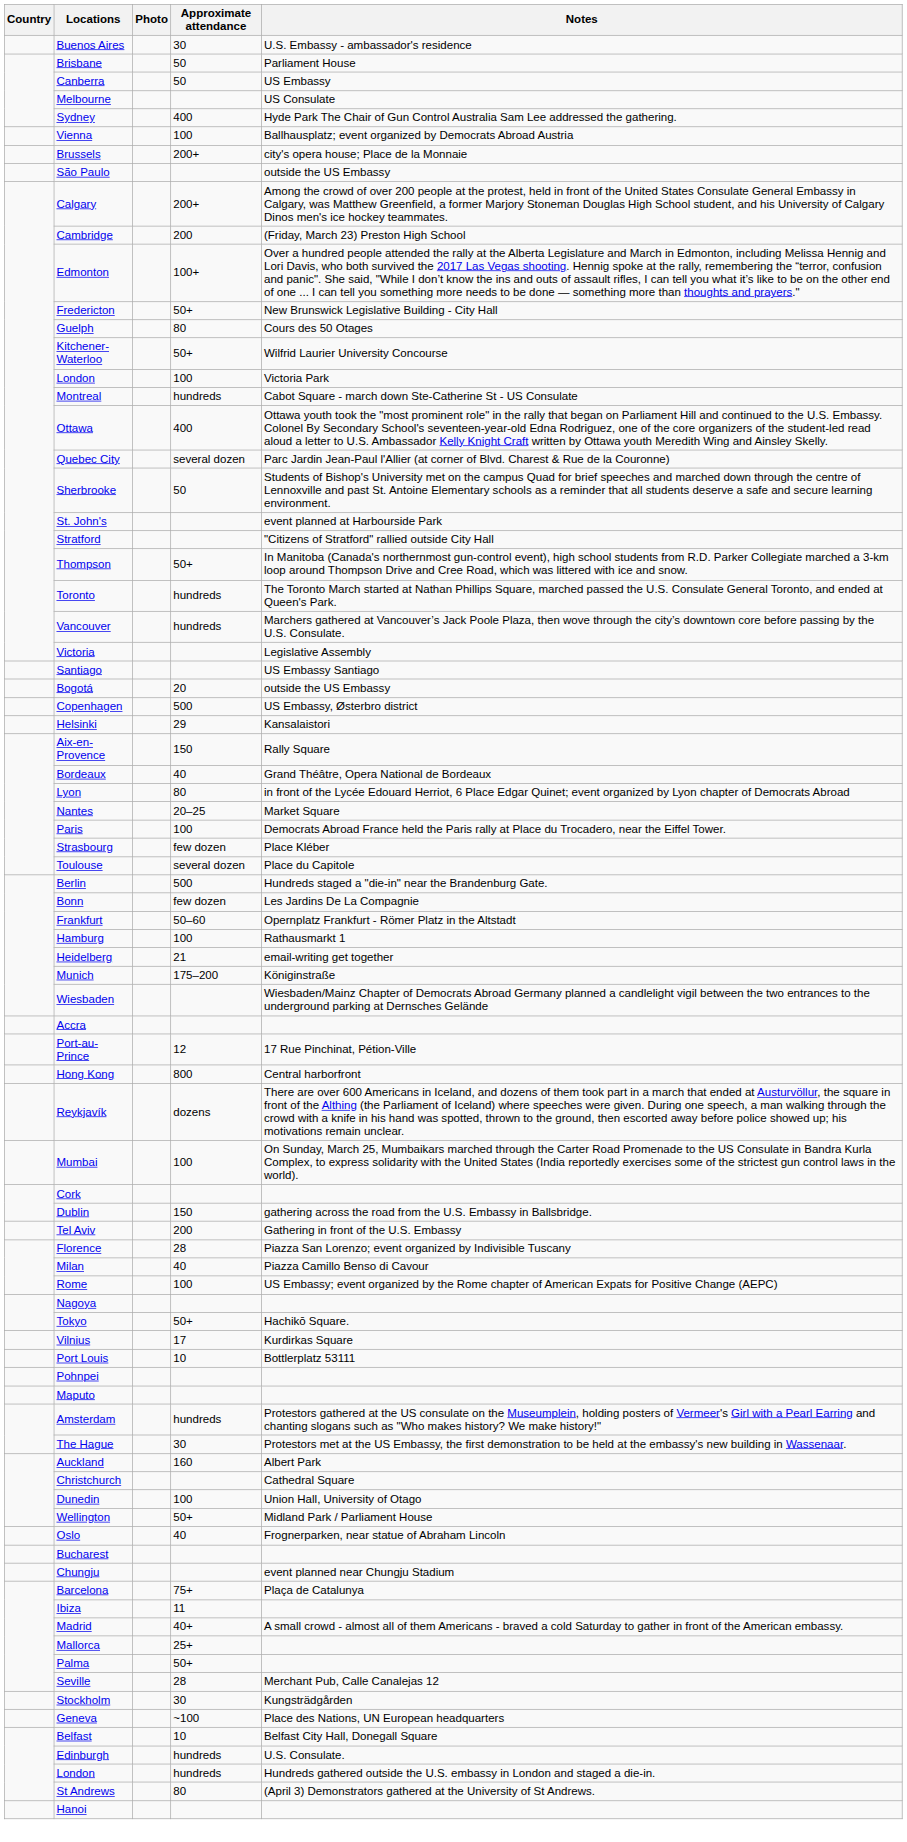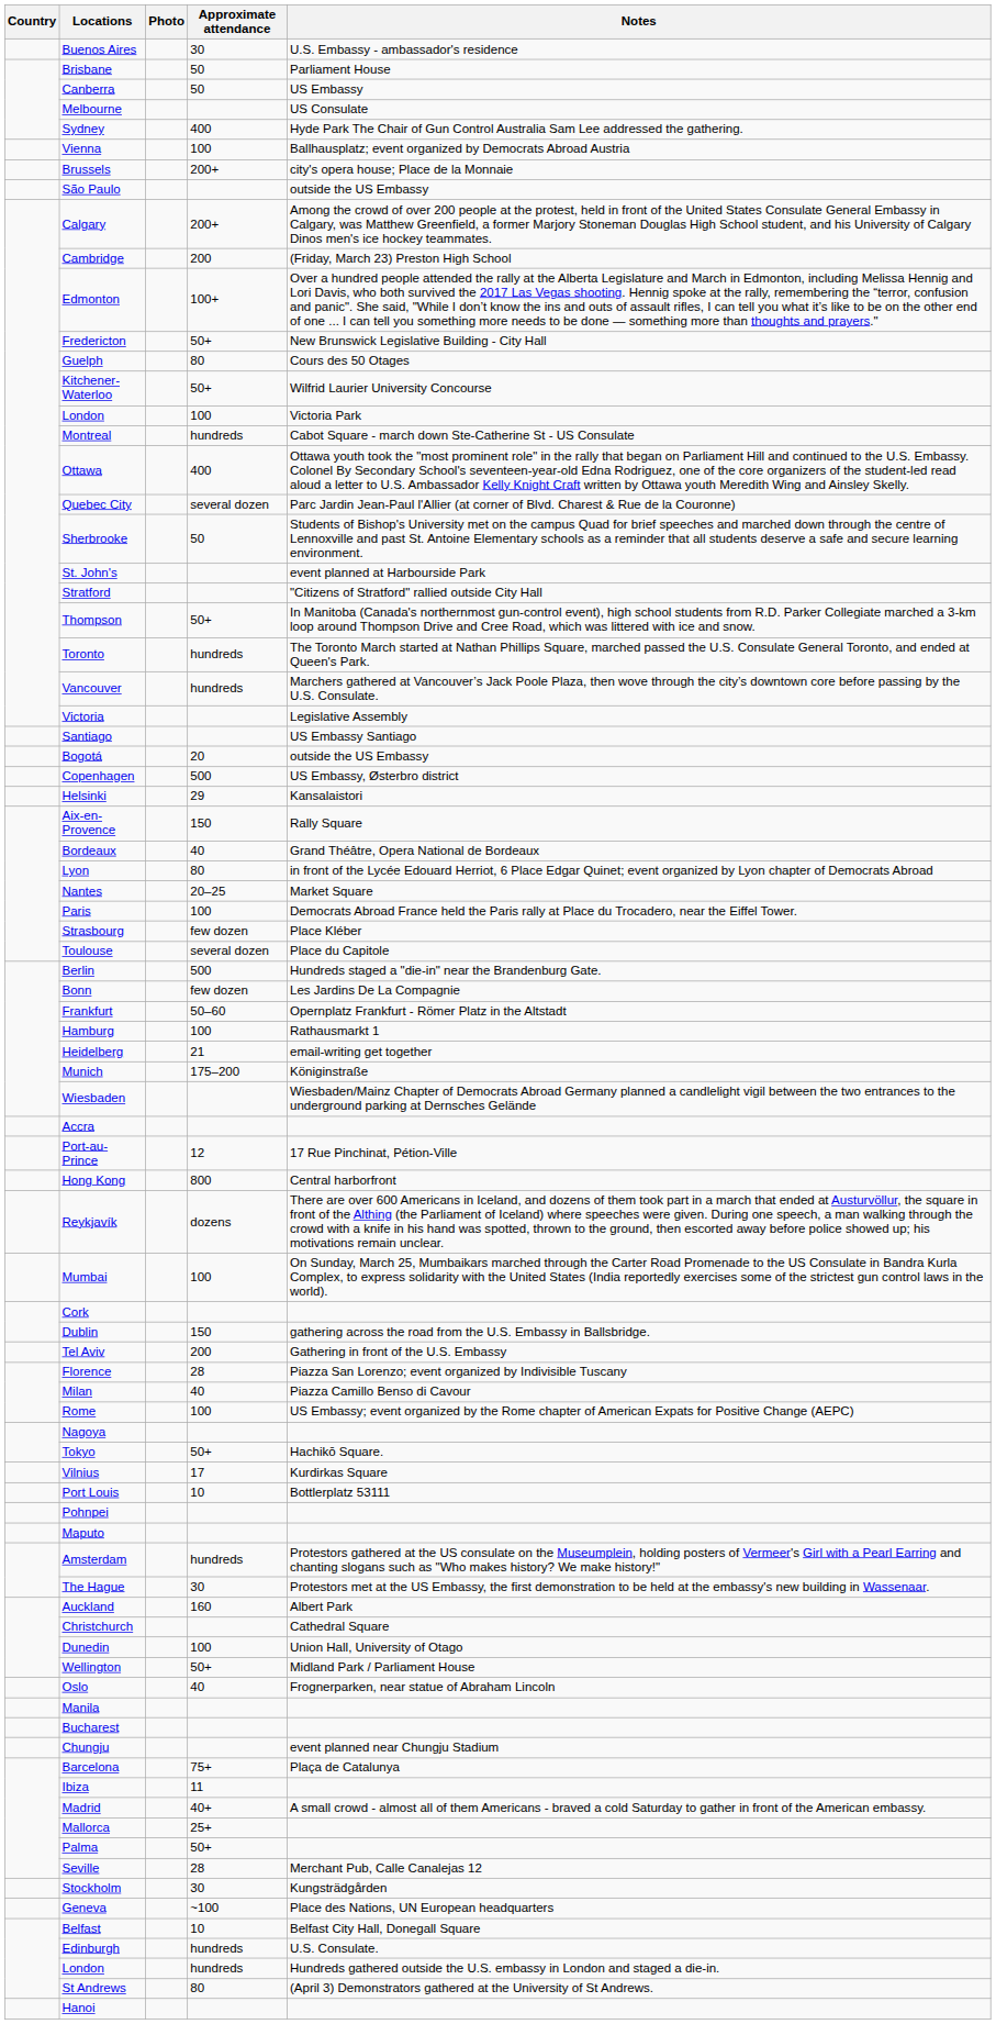 <table class="wikitable sortable">
 <tr>
 <th scope="col">Country</th>
 <th scope="col">Locations</th>
 <th scope="col" class="unsortable">Photo</th>
 <th scope="col" data-sort-type="number">Approximate attendance</th>
 <th scope="col">Notes</th>
 </tr>
 <tr>
 <td rowspan="1"></td>
 <td><a href='#'>Buenos Aires</a></td>
 <td></td>
 <td data-sort-value="30">30</td>
 <td>U.S. Embassy - ambassador's residence</td>
 </tr>
 <tr>
 <td rowspan="4"></td>
 <td><a href='#'>Brisbane</a></td>
 <td></td>
 <td>50</td>
 <td>Parliament House</td>
 </tr>
 <tr>
 <td><a href='#'>Canberra</a></td>
 <td></td>
 <td>50</td>
 <td>US Embassy</td>
 </tr>
 <tr>
 <td><a href='#'>Melbourne</a></td>
 <td></td>
 <td></td>
 <td>US Consulate</td>
 </tr>
 <tr>
 <td><a href='#'>Sydney</a></td>
 <td></td>
 <td>400</td>
 <td>Hyde Park The Chair of Gun Control Australia Sam Lee addressed the gathering.</td>
 </tr>
 <tr>
 <td rowspan="1"></td>
 <td><a href='#'>Vienna</a></td>
 <td></td>
 <td>100</td>
 <td>Ballhausplatz; event organized by Democrats Abroad Austria</td>
 </tr>
 <tr>
 <td rowspan="1"></td>
 <td><a href='#'>Brussels</a></td>
 <td></td>
 <td data-sort-value="201">200+</td>
 <td>city's opera house; Place de la Monnaie</td>
 </tr>
 <tr>
 <td rowspan="1"></td>
 <td><a href='#'>São Paulo</a></td>
 <td></td>
 <td></td>
 <td>outside the US Embassy</td>
 </tr>
 <tr>
 <td rowspan="17"></td>
 <td><a href='#'>Calgary</a></td>
 <td></td>
 <td data-sort-value="201">200+</td>
 <td>Among the crowd of over 200 people at the protest, held in front of the United States  Consulate General Embassy in Calgary, was Matthew Greenfield, a former Marjory Stoneman Douglas High School student, and his University of Calgary Dinos men's ice hockey teammates.</td>
 </tr>
 <tr>
 <td><a href='#'>Cambridge</a></td>
 <td></td>
 <td>200</td>
 <td>(Friday, March 23) Preston High School</td>
 </tr>
 <tr>
 <td><a href='#'>Edmonton</a></td>
 <td></td>
 <td data-sort-value="101">100+</td>
 <td>Over a hundred people attended the rally at the Alberta Legislature and March in Edmonton, including Melissa Hennig and Lori Davis, who both survived the <a href='#'>2017 Las Vegas shooting</a>. Hennig spoke at the rally, remembering the “terror, confusion and panic". She said, "While I don’t know the ins and outs of assault rifles, I can tell you what it’s like to be on the other end of one ... I can tell you something more needs to be done — something more than <a href='#'>thoughts and prayers</a>."</td>
 </tr>
 <tr>
 <td><a href='#'>Fredericton</a></td>
 <td></td>
 <td data-sort-value="51">50+</td>
 <td>New Brunswick Legislative Building - City Hall</td>
 </tr>
 <tr>
 <td><a href='#'>Guelph</a></td>
 <td></td>
 <td>80</td>
 <td>Cours des 50 Otages</td>
 </tr>
 <tr>
 <td><a href='#'>Kitchener-Waterloo</a></td>
 <td></td>
 <td data-sort-value="51">50+</td>
 <td>Wilfrid Laurier University Concourse</td>
 </tr>
 <tr>
 <td><a href='#'>London</a></td>
 <td></td>
 <td>100</td>
 <td>Victoria Park</td>
 </tr>
 <tr>
 <td><a href='#'>Montreal</a></td>
 <td></td>
 <td data-sort-value="199">hundreds</td>
 <td>Cabot Square - march down Ste-Catherine St - US Consulate</td>
 </tr>
 <tr>
 <td><a href='#'>Ottawa</a></td>
 <td></td>
 <td data-sort-value="400">400</td>
 <td>Ottawa youth took the "most prominent role" in the rally that began on Parliament Hill and continued to the U.S. Embassy. Colonel By Secondary School's seventeen-year-old Edna Rodriguez, one of the core organizers of the student-led read aloud a letter to U.S. Ambassador <a href='#'>Kelly Knight Craft</a> written by Ottawa youth Meredith Wing and Ainsley Skelly.</td>
 </tr>
 <tr>
 <td><a href='#'>Quebec City</a></td>
 <td></td>
 <td data-sort-value="24">several dozen</td>
 <td>Parc Jardin Jean-Paul l'Allier (at corner of Blvd. Charest & Rue de la Couronne)</td>
 </tr>
 <tr>
 <td><a href='#'>Sherbrooke</a></td>
 <td></td>
 <td>50</td>
 <td>Students of Bishop's University met on the campus Quad for brief speeches and marched down through the centre of Lennoxville and past St. Antoine Elementary schools as a reminder that all students deserve a safe and secure learning environment.</td>
 </tr>
 <tr>
 <td><a href='#'>St. John's</a></td>
 <td></td>
 <td></td>
 <td>event planned at Harbourside Park</td>
 </tr>
 <tr>
 <td><a href='#'>Stratford</a></td>
 <td></td>
 <td></td>
 <td>"Citizens of Stratford" rallied outside City Hall</td>
 </tr>
 <tr>
 <td><a href='#'>Thompson</a></td>
 <td></td>
 <td data-sort-value="51">50+</td>
 <td>In Manitoba (Canada's northernmost gun-control event), high school students from R.D. Parker Collegiate marched a 3-km loop around Thompson Drive and Cree Road, which was littered with ice and snow.</td>
 </tr>
 <tr>
 <td><a href='#'>Toronto</a></td>
 <td></td>
 <td data-sort-value="199">hundreds</td>
 <td>The Toronto March started at Nathan Phillips Square, marched passed the  U.S. Consulate General Toronto, and ended at Queen's Park.</td>
 </tr>
 <tr>
 <td><a href='#'>Vancouver</a></td>
 <td></td>
 <td data-sort-value="199">hundreds</td>
 <td>Marchers gathered at Vancouver’s Jack Poole Plaza, then wove through the city’s downtown core before passing by the U.S. Consulate.</td>
 </tr>
 <tr>
 <td><a href='#'>Victoria</a></td>
 <td></td>
 <td></td>
 <td>Legislative Assembly</td>
 </tr>
 <tr>
 <td rowspan="1"></td>
 <td><a href='#'>Santiago</a></td>
 <td></td>
 <td></td>
 <td>US Embassy Santiago</td>
 </tr>
 <tr>
 <td rowspan="1"></td>
 <td><a href='#'>Bogotá</a></td>
 <td></td>
 <td>20</td>
 <td>outside the US Embassy</td>
 </tr>
 <tr>
 <td rowspan="1"></td>
 <td><a href='#'>Copenhagen</a></td>
 <td></td>
 <td data-sort-value="500">500</td>
 <td>US Embassy, Østerbro district</td>
 </tr>
 <tr>
 <td rowspan="1"></td>
 <td><a href='#'>Helsinki</a></td>
 <td></td>
 <td>29</td>
 <td>Kansalaistori</td>
 </tr>
 <tr>
 <td rowspan="7"></td>
 <td><a href='#'>Aix-en-Provence</a></td>
 <td></td>
 <td>150</td>
 <td>Rally Square</td>
 </tr>
 <tr>
 <td><a href='#'>Bordeaux</a></td>
 <td></td>
 <td data-sort-value="41">40</td>
 <td>Grand Théâtre, Opera National de Bordeaux</td>
 </tr>
 <tr>
 <td><a href='#'>Lyon</a></td>
 <td></td>
 <td>80</td>
 <td>in front of the Lycée Edouard Herriot, 6 Place Edgar Quinet; event organized by Lyon chapter of Democrats Abroad</td>
 </tr>
 <tr>
 <td><a href='#'>Nantes</a></td>
 <td></td>
 <td data-sort-value="21.25">20–25</td>
 <td>Market Square</td>
 </tr>
 <tr>
 <td><a href='#'>Paris</a></td>
 <td></td>
 <td data-sort-value="100">100</td>
 <td>Democrats Abroad France held the Paris rally at Place du Trocadero, near the Eiffel Tower.</td>
 </tr>
 <tr>
 <td><a href='#'>Strasbourg</a></td>
 <td></td>
 <td data-sort-value="36">few dozen</td>
 <td>Place Kléber</td>
 </tr>
 <tr>
 <td><a href='#'>Toulouse</a></td>
 <td></td>
 <td data-sort-value="24">several dozen</td>
 <td>Place du Capitole</td>
 </tr>
 <tr>
 <td rowspan="7"></td>
 <td><a href='#'>Berlin</a></td>
 <td></td>
 <td>500</td>
 <td>Hundreds staged a "die-in" near the Brandenburg Gate.</td>
 </tr>
 <tr>
 <td><a href='#'>Bonn</a></td>
 <td></td>
 <td data-sort-value="36">few dozen</td>
 <td>Les Jardins De La Compagnie</td>
 </tr>
 <tr>
 <td><a href='#'>Frankfurt</a></td>
 <td></td>
 <td data-sort-value="51.6">50–60</td>
 <td>Opernplatz Frankfurt - Römer Platz in the Altstadt</td>
 </tr>
 <tr>
 <td><a href='#'>Hamburg</a></td>
 <td></td>
 <td data-sort-value="100">100</td>
 <td>Rathausmarkt 1</td>
 </tr>
 <tr>
 <td><a href='#'>Heidelberg</a></td>
 <td></td>
 <td>21</td>
 <td>email-writing get together</td>
 </tr>
 <tr>
 <td><a href='#'>Munich</a></td>
 <td></td>
 <td data-sort-value="177">175–200</td>
 <td>Königinstraße</td>
 </tr>
 <tr>
 <td><a href='#'>Wiesbaden</a></td>
 <td></td>
 <td></td>
 <td>Wiesbaden/Mainz Chapter of Democrats Abroad Germany planned a candlelight vigil between the two entrances to the underground parking at Dernsches Gelände</td>
 </tr>
 <tr>
 <td rowspan="1"></td>
 <td><a href='#'>Accra</a></td>
 <td></td>
 <td></td>
 <td></td>
 </tr>
 <tr>
 <td rowspan="1"></td>
 <td><a href='#'>Port-au-Prince</a></td>
 <td></td>
 <td>12</td>
 <td>17 Rue Pinchinat, Pétion-Ville</td>
 </tr>
 <tr>
 <td rowspan="1"></td>
 <td><a href='#'>Hong Kong</a></td>
 <td></td>
 <td>800</td>
 <td>Central harborfront</td>
 </tr>
 <tr>
 <td rowspan="1"></td>
 <td><a href='#'>Reykjavík</a></td>
 <td></td>
 <td data-sort-value="24">dozens</td>
 <td>There are over 600 Americans in Iceland, and dozens of them took part in a march that ended at <a href='#'>Austurvöllur</a>, the square in front of the <a href='#'>Althing</a> (the Parliament of Iceland) where speeches were given. During one speech, a man walking through the crowd with a knife in his hand was spotted, thrown to the ground, then escorted away before police showed up; his motivations remain unclear.</td>
 </tr>
 <tr>
 <td rowspan="1"></td>
 <td><a href='#'>Mumbai</a></td>
 <td></td>
 <td data-sort-value="100">100</td>
 <td>On Sunday, March 25, Mumbaikars marched through the Carter Road Promenade to the US Consulate in Bandra Kurla Complex, to express solidarity with the United States (India reportedly exercises some of the strictest gun control laws in the world).</td>
 </tr>
 <tr>
 <td rowspan="2"></td>
 <td><a href='#'>Cork</a></td>
 <td></td>
 <td></td>
 <td></td>
 </tr>
 <tr>
 <td><a href='#'>Dublin</a></td>
 <td></td>
 <td>150</td>
 <td>gathering across the road from the U.S. Embassy in Ballsbridge.</td>
 </tr>
 <tr>
 <td rowspan="1"></td>
 <td><a href='#'>Tel Aviv</a></td>
 <td></td>
 <td data-sort-value="200">200</td>
 <td>Gathering in front of the U.S. Embassy</td>
 </tr>
 <tr>
 <td rowspan="3"></td>
 <td><a href='#'>Florence</a></td>
 <td></td>
 <td>28</td>
 <td>Piazza San Lorenzo; event organized by Indivisible Tuscany</td>
 </tr>
 <tr>
 <td><a href='#'>Milan</a></td>
 <td></td>
 <td>40</td>
 <td>Piazza Camillo Benso di Cavour</td>
 </tr>
 <tr>
 <td><a href='#'>Rome</a></td>
 <td></td>
 <td>100</td>
 <td>US Embassy; event organized by the Rome chapter of American Expats for Positive Change (AEPC)</td>
 </tr>
 <tr>
 <td rowspan="2"></td>
 <td><a href='#'>Nagoya</a></td>
 <td></td>
 <td></td>
 <td></td>
 </tr>
 <tr>
 <td><a href='#'>Tokyo</a></td>
 <td></td>
 <td data-sort-value="51">50+</td>
 <td>Hachikō Square.</td>
 </tr>
 <tr>
 <td rowspan="1"></td>
 <td><a href='#'>Vilnius</a></td>
 <td></td>
 <td>17</td>
 <td>Kurdirkas Square</td>
 </tr>
 <tr>
 <td rowspan="1"></td>
 <td><a href='#'>Port Louis</a></td>
 <td></td>
 <td>10</td>
 <td>Bottlerplatz 53111</td>
 </tr>
 <tr>
 <td rowspan="1"></td>
 <td><a href='#'>Pohnpei</a></td>
 <td></td>
 <td></td>
 <td></td>
 </tr>
 <tr>
 <td rowspan="1"></td>
 <td><a href='#'>Maputo</a></td>
 <td></td>
 <td></td>
 <td></td>
 </tr>
 <tr>
 <td rowspan="2"></td>
 <td><a href='#'>Amsterdam</a></td>
 <td></td>
 <td data-sort-value="199">hundreds</td>
 <td>Protestors gathered at the US consulate on the <a href='#'>Museumplein</a>, holding posters of <a href='#'>Vermeer</a>'s <a href='#'>Girl with a Pearl Earring</a> and chanting slogans such as "Who makes history? We make history!"</td>
 </tr>
 <tr>
 <td><a href='#'>The Hague</a></td>
 <td></td>
 <td data-sort-value="30">30</td>
 <td>Protestors met at the US Embassy, the first demonstration to be held at the embassy's new building in <a href='#'>Wassenaar</a>.</td>
 </tr>
 <tr>
 <td rowspan="4"></td>
 <td><a href='#'>Auckland</a></td>
 <td></td>
 <td data-sort-value="160">160</td>
 <td>Albert Park</td>
 </tr>
 <tr>
 <td><a href='#'>Christchurch</a></td>
 <td></td>
 <td></td>
 <td>Cathedral Square</td>
 </tr>
 <tr>
 <td><a href='#'>Dunedin</a></td>
 <td></td>
 <td>100</td>
 <td>Union Hall, University of Otago</td>
 </tr>
 <tr>
 <td><a href='#'>Wellington</a></td>
 <td></td>
 <td data-sort-value="51">50+</td>
 <td>Midland Park / Parliament House</td>
 </tr>
 <tr>
 <td rowspan="1"></td>
 <td><a href='#'>Oslo</a></td>
 <td></td>
 <td>40</td>
 <td>Frognerparken, near statue of Abraham Lincoln</td>
 </tr>
 <tr>
 <td rowspan="1"></td>
+<td><a href='#'>Manila</a></td>
+<td></td>
+<td></td>
+<td></td>
+</tr>
+<tr>
+<td rowspan="1"></td>
 <td><a href='#'>Bucharest</a></td>
 <td></td>
 <td></td>
 <td></td>
 </tr>
 <tr>
 <td rowspan="1"></td>
 <td><a href='#'>Chungju</a></td>
 <td></td>
 <td></td>
 <td>event planned near Chungju Stadium</td>
 </tr>
 <tr>
 <td rowspan="6"></td>
 <td><a href='#'>Barcelona</a></td>
 <td></td>
 <td data-sort-value="75">75+</td>
 <td>Plaça de Catalunya</td>
 </tr>
 <tr>
 <td><a href='#'>Ibiza</a></td>
 <td></td>
 <td>11</td>
 <td></td>
 </tr>
 <tr>
 <td><a href='#'>Madrid</a></td>
 <td></td>
 <td data-sort-value="41">40+</td>
 <td>A small crowd - almost all of them Americans - braved a cold Saturday to gather in front of the American embassy.</td>
 </tr>
 <tr>
 <td><a href='#'>Mallorca</a></td>
 <td></td>
 <td data-sort-value="25.1">25+</td>
 <td></td>
 </tr>
 <tr>
 <td><a href='#'>Palma</a></td>
 <td></td>
 <td data-sort-value="51">50+</td>
 <td></td>
 </tr>
 <tr>
 <td><a href='#'>Seville</a></td>
 <td></td>
 <td>28</td>
 <td>Merchant Pub, Calle Canalejas 12</td>
 </tr>
 <tr>
 <td rowspan="1"></td>
 <td><a href='#'>Stockholm</a></td>
 <td></td>
 <td>30</td>
 <td>Kungsträdgården</td>
 </tr>
 <tr>
 <td rowspan="1"></td>
 <td><a href='#'>Geneva</a></td>
 <td></td>
 <td data-sort-value="100">~100</td>
 <td>Place des Nations, UN European headquarters</td>
 </tr>
 <tr>
 <td rowspan="4"></td>
 <td><a href='#'>Belfast</a></td>
 <td></td>
 <td>10</td>
 <td>Belfast City Hall, Donegall Square</td>
 </tr>
 <tr>
 <td><a href='#'>Edinburgh</a></td>
 <td></td>
 <td data-sort-value="199">hundreds</td>
 <td>U.S. Consulate.</td>
 </tr>
 <tr>
 <td><a href='#'>London</a></td>
 <td></td>
 <td data-sort-value="199">hundreds</td>
 <td>Hundreds gathered outside the U.S. embassy in London and staged a die-in.</td>
 </tr>
 <tr>
 <td><a href='#'>St Andrews</a></td>
 <td></td>
 <td data-sort-value="80">80</td>
 <td>(April 3) Demonstrators gathered at the University of St Andrews.</td>
 </tr>
 <tr>
 <td rowspan="1"></td>
 <td><a href='#'>Hanoi</a></td>
 <td></td>
 <td></td>
 <td></td>
 </tr>
 </table>
